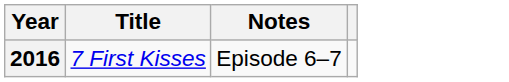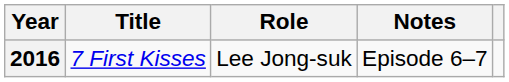 <table class="wikitable sortable plainrowheaders">
 <tr>
 <th scope="col">Year</th>
 <th scope="col">Title</th>
+<th scope="col">Role</th>
 <th scope="col">Notes</th>
 <th scope="col" class="unsortable"></th>
 </tr>
 <tr>
 <th scope="row">2016</th>
 <td><em><a href='#'>7 First Kisses</a></em></td>
+<td>Lee Jong-suk</td>
 <td>Episode 6–7</td>
 <td></td>
 </tr>
 </table>
